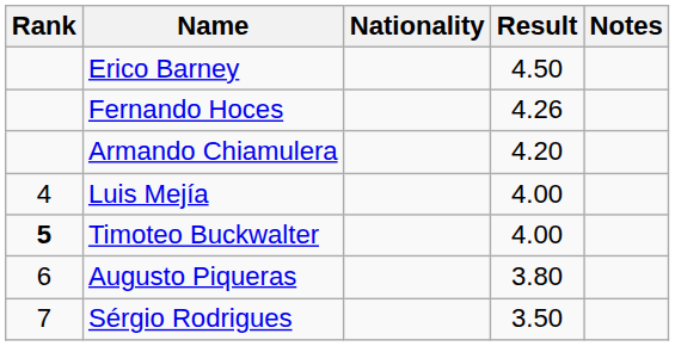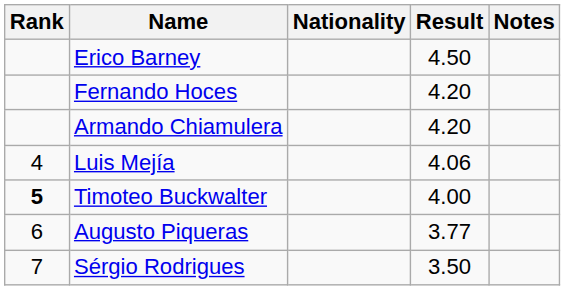 <table class="wikitable sortable" style="text-align:center">
 <tr>
 <th>Rank</th>
 <th>Name</th>
 <th>Nationality</th>
 <th>Result</th>
 <th>Notes</th>
 </tr>
 <tr>
 <td></td>
 <td align=left><a href='#'>Erico Barney</a></td>
 <td align=left></td>
 <td>4.50</td>
 <td></td>
 </tr>
 <tr>
 <td></td>
 <td align=left><a href='#'>Fernando Hoces</a></td>
 <td align=left></td>
-<td>4.26</td>
+<td>4.20</td>
 <td></td>
 </tr>
 <tr>
 <td></td>
 <td align=left><a href='#'>Armando Chiamulera</a></td>
 <td align=left></td>
 <td>4.20</td>
 <td></td>
 </tr>
 <tr>
 <td>4</td>
 <td align=left><a href='#'>Luis Mejía</a></td>
 <td align=left></td>
-<td>4.00</td>
+<td>4.06</td>
 <td></td>
 </tr>
 <tr>
 <td><strong>5</strong></td>
 <td align=left><a href='#'>Timoteo Buckwalter</a></td>
 <td align=left></td>
 <td>4.00</td>
 <td></td>
 </tr>
 <tr>
 <td>6</td>
 <td align=left><a href='#'>Augusto Piqueras</a></td>
 <td align=left></td>
-<td>3.80</td>
+<td>3.77</td>
 <td></td>
 </tr>
 <tr>
 <td>7</td>
 <td align=left><a href='#'>Sérgio Rodrigues</a></td>
 <td align=left></td>
 <td>3.50</td>
 <td></td>
 </tr>
 </table>
